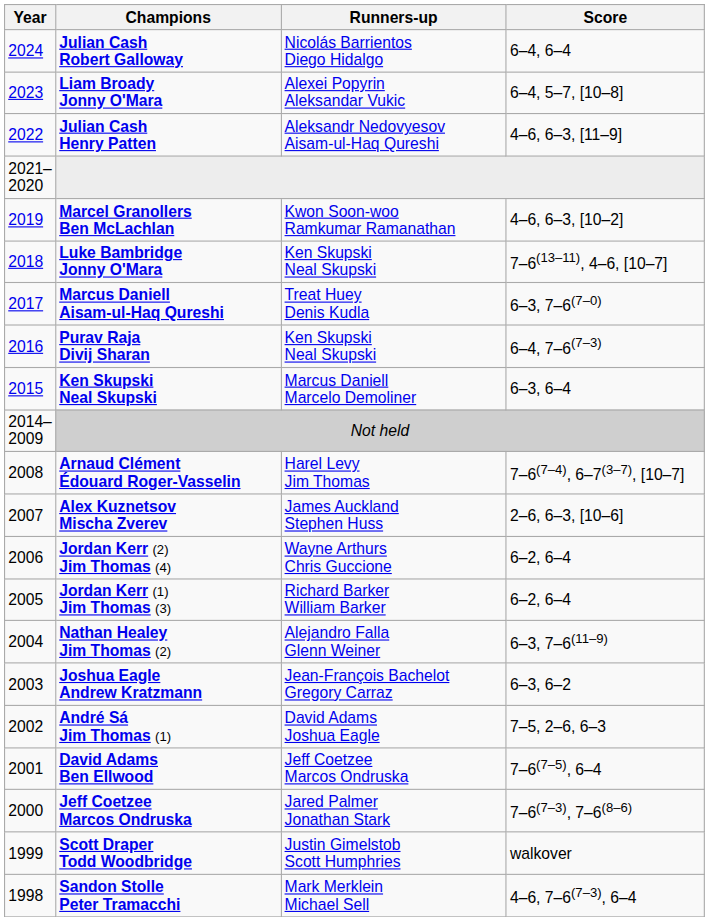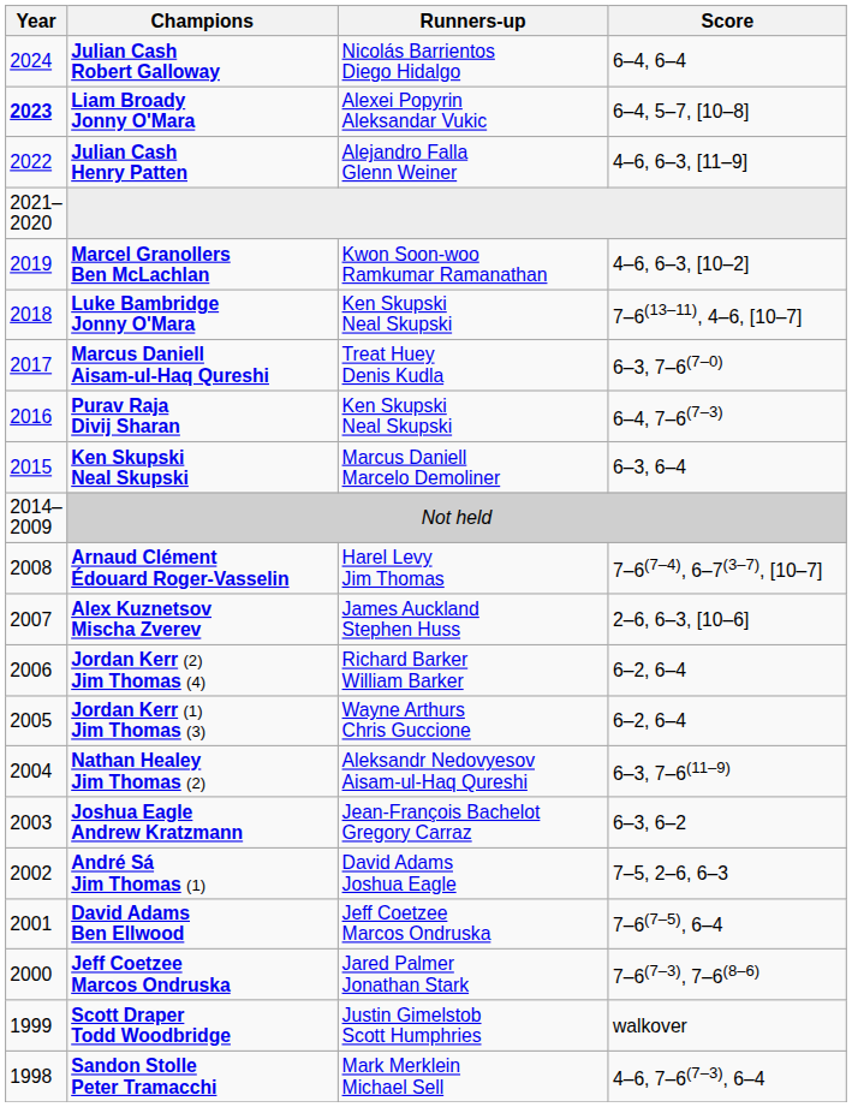 <table class="wikitable" style="font-size:90%">
 <tr>
 <th>Year</th>
 <th width="200">Champions</th>
 <th width="200">Runners-up</th>
 <th width="175">Score</th>
 </tr>
 <tr>
 <td><a href='#'>2024</a></td>
 <td> <strong><a href='#'>Julian Cash</a></strong><br> <strong><a href='#'>Robert Galloway</a></strong></td>
 <td> <a href='#'>Nicolás Barrientos</a><br> <a href='#'>Diego Hidalgo</a></td>
 <td>6–4, 6–4</td>
 </tr>
 <tr>
-<td><a href='#'>2023</a></td>
+<td><strong><a href='#'>2023</a></strong></td>
 <td> <strong><a href='#'>Liam Broady</a></strong><br> <strong><a href='#'>Jonny O'Mara</a></strong></td>
 <td> <a href='#'>Alexei Popyrin</a><br> <a href='#'>Aleksandar Vukic</a></td>
 <td>6–4, 5–7, [10–8]</td>
 </tr>
 <tr>
 <td><a href='#'>2022</a></td>
 <td> <strong><a href='#'>Julian Cash</a></strong><br> <strong><a href='#'>Henry Patten</a></strong></td>
-<td> <a href='#'>Aleksandr Nedovyesov</a><br> <a href='#'>Aisam-ul-Haq Qureshi</a></td>
+<td> <a href='#'>Alejandro Falla</a> <br>  <a href='#'>Glenn Weiner</a></td>
 <td>4–6, 6–3, [11–9]</td>
 </tr>
 <tr>
 <td>2021–<br>2020</td>
 <td colspan="3" bgcolor="#ededed"></td>
 </tr>
 <tr>
 <td><a href='#'>2019</a></td>
 <td> <strong><a href='#'>Marcel Granollers</a></strong><br> <strong><a href='#'>Ben McLachlan</a></strong></td>
 <td> <a href='#'>Kwon Soon-woo</a><br> <a href='#'>Ramkumar Ramanathan</a></td>
 <td>4–6, 6–3, [10–2]</td>
 </tr>
 <tr>
 <td><a href='#'>2018</a></td>
 <td> <strong><a href='#'>Luke Bambridge</a></strong><br> <strong><a href='#'>Jonny O'Mara</a></strong></td>
 <td> <a href='#'>Ken Skupski</a><br> <a href='#'>Neal Skupski</a></td>
 <td>7–6<sup>(13–11)</sup>, 4–6, [10–7]</td>
 </tr>
 <tr>
 <td><a href='#'>2017</a></td>
 <td> <strong><a href='#'>Marcus Daniell</a></strong><br> <strong><a href='#'>Aisam-ul-Haq Qureshi</a></strong></td>
 <td> <a href='#'>Treat Huey</a><br> <a href='#'>Denis Kudla</a></td>
 <td>6–3, 7–6<sup>(7–0)</sup></td>
 </tr>
 <tr>
 <td><a href='#'>2016</a></td>
 <td> <strong><a href='#'>Purav Raja</a></strong> <br>  <strong><a href='#'>Divij Sharan</a></strong></td>
 <td> <a href='#'>Ken Skupski</a> <br>  <a href='#'>Neal Skupski</a></td>
 <td>6–4, 7–6<sup>(7–3)</sup></td>
 </tr>
 <tr>
 <td><a href='#'>2015</a></td>
 <td> <strong><a href='#'>Ken Skupski</a></strong> <br>  <strong><a href='#'>Neal Skupski</a></strong></td>
 <td> <a href='#'>Marcus Daniell</a> <br>  <a href='#'>Marcelo Demoliner</a></td>
 <td>6–3, 6–4</td>
 </tr>
 <tr>
 <td>2014–<br>2009</td>
 <td colspan=3 align=center style="background:#cfcfcf"><em>Not held</em></td>
 </tr>
 <tr>
 <td>2008</td>
 <td> <strong><a href='#'>Arnaud Clément</a></strong> <br>  <strong><a href='#'>Édouard Roger-Vasselin</a></strong></td>
 <td> <a href='#'>Harel Levy</a> <br>  <a href='#'>Jim Thomas</a></td>
 <td>7–6<sup>(7–4)</sup>, 6–7<sup>(3–7)</sup>, [10–7]</td>
 </tr>
 <tr>
 <td>2007</td>
 <td> <strong><a href='#'>Alex Kuznetsov</a></strong> <br>  <strong><a href='#'>Mischa Zverev</a></strong></td>
 <td> <a href='#'>James Auckland</a> <br>  <a href='#'>Stephen Huss</a></td>
 <td>2–6, 6–3, [10–6]</td>
 </tr>
 <tr>
 <td>2006</td>
 <td> <strong><a href='#'>Jordan Kerr</a></strong> <small>(2)</small><br>  <strong><a href='#'>Jim Thomas</a></strong> <small>(4)</small></td>
-<td> <a href='#'>Wayne Arthurs</a> <br>  <a href='#'>Chris Guccione</a></td>
+<td> <a href='#'>Richard Barker</a> <br>  <a href='#'>William Barker</a></td>
 <td>6–2, 6–4</td>
 </tr>
 <tr>
 <td>2005</td>
 <td> <strong><a href='#'>Jordan Kerr</a></strong> <small>(1)</small><br>  <strong><a href='#'>Jim Thomas</a></strong> <small>(3)</small></td>
-<td> <a href='#'>Richard Barker</a> <br>  <a href='#'>William Barker</a></td>
+<td> <a href='#'>Wayne Arthurs</a> <br>  <a href='#'>Chris Guccione</a></td>
 <td>6–2, 6–4</td>
 </tr>
 <tr>
 <td>2004</td>
 <td> <strong><a href='#'>Nathan Healey</a></strong> <br>  <strong><a href='#'>Jim Thomas</a></strong> <small>(2)</small></td>
-<td> <a href='#'>Alejandro Falla</a> <br>  <a href='#'>Glenn Weiner</a></td>
+<td> <a href='#'>Aleksandr Nedovyesov</a><br> <a href='#'>Aisam-ul-Haq Qureshi</a></td>
 <td>6–3, 7–6<sup>(11–9)</sup></td>
 </tr>
 <tr>
 <td>2003</td>
 <td> <strong><a href='#'>Joshua Eagle</a></strong> <br>  <strong><a href='#'>Andrew Kratzmann</a></strong></td>
 <td> <a href='#'>Jean-François Bachelot</a> <br>  <a href='#'>Gregory Carraz</a></td>
 <td>6–3, 6–2</td>
 </tr>
 <tr>
 <td>2002</td>
 <td> <strong><a href='#'>André Sá</a></strong> <br>  <strong><a href='#'>Jim Thomas</a></strong> <small>(1)</small></td>
 <td> <a href='#'>David Adams</a> <br>  <a href='#'>Joshua Eagle</a></td>
 <td>7–5, 2–6, 6–3</td>
 </tr>
 <tr>
 <td>2001</td>
 <td> <strong><a href='#'>David Adams</a></strong> <br>  <strong><a href='#'>Ben Ellwood</a></strong></td>
 <td> <a href='#'>Jeff Coetzee</a> <br>  <a href='#'>Marcos Ondruska</a></td>
 <td>7–6<sup>(7–5)</sup>, 6–4</td>
 </tr>
 <tr>
 <td>2000</td>
 <td> <strong><a href='#'>Jeff Coetzee</a></strong> <br>  <strong><a href='#'>Marcos Ondruska</a></strong></td>
 <td> <a href='#'>Jared Palmer</a> <br>  <a href='#'>Jonathan Stark</a></td>
 <td>7–6<sup>(7–3)</sup>, 7–6<sup>(8–6)</sup></td>
 </tr>
 <tr>
 <td>1999</td>
 <td> <strong><a href='#'>Scott Draper</a></strong> <br>  <strong><a href='#'>Todd Woodbridge</a></strong></td>
 <td> <a href='#'>Justin Gimelstob</a> <br>  <a href='#'>Scott Humphries</a></td>
 <td>walkover</td>
 </tr>
 <tr>
 <td>1998</td>
 <td> <strong><a href='#'>Sandon Stolle</a></strong> <br>  <strong><a href='#'>Peter Tramacchi</a></strong></td>
 <td> <a href='#'>Mark Merklein</a> <br>  <a href='#'>Michael Sell</a></td>
 <td>4–6, 7–6<sup>(7–3)</sup>, 6–4</td>
 </tr>
 </table>
